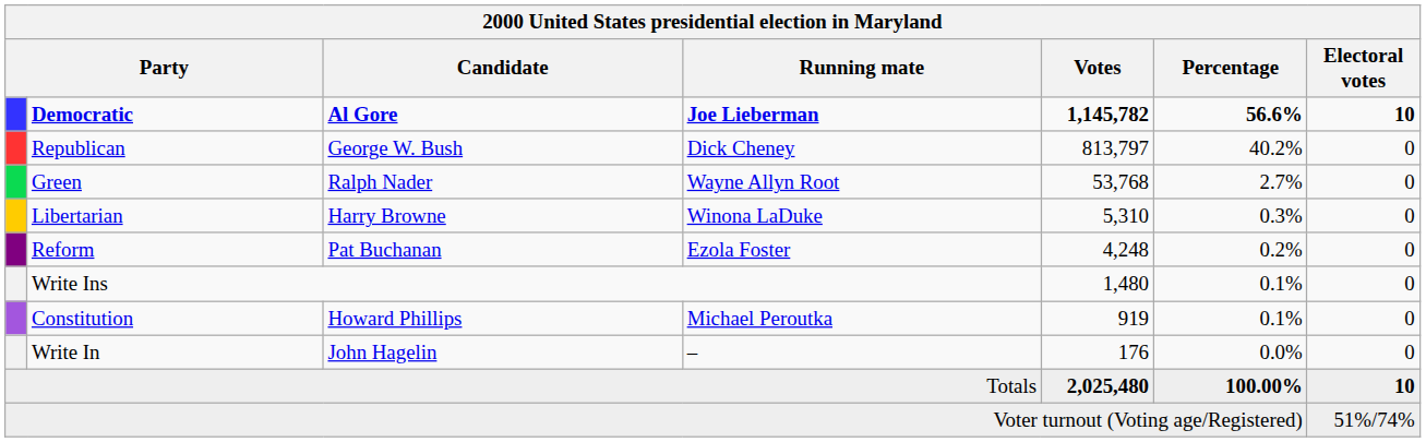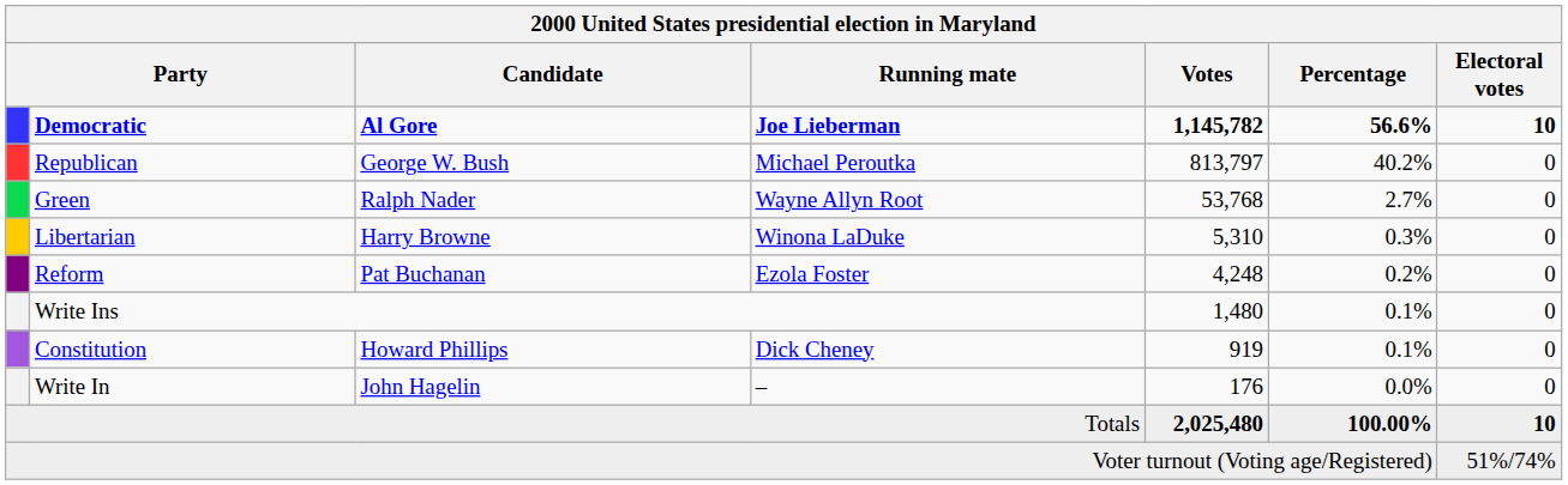 <table class="wikitable" style="font-size: 95%;">
 <tr>
 <th colspan="7">2000 United States presidential election in Maryland</th>
 </tr>
 <tr>
 <th colspan="2" style="width: 15em">Party</th>
 <th style="width: 17em">Candidate</th>
 <th style="width: 17em">Running mate</th>
 <th style="width: 5em">Votes</th>
 <th style="width: 7em">Percentage</th>
 <th style="width: 5em">Electoral votes</th>
 </tr>
 <tr>
 <th style="background:#33f; width:3px;"></th>
 <td style="width: 130px"><strong><a href='#'>Democratic</a></strong></td>
 <td><strong><a href='#'>Al Gore</a></strong></td>
 <td><strong><a href='#'>Joe Lieberman</a></strong></td>
 <td style="text-align:right;"><strong>1,145,782</strong></td>
 <td style="text-align:right;"><strong>56.6%</strong></td>
 <td style="text-align:right;"><strong>10</strong></td>
 </tr>
 <tr>
 <th style="background:#f33; width:3px;"></th>
 <td style="width: 130px"><a href='#'>Republican</a></td>
 <td><a href='#'>George W. Bush</a></td>
-<td><a href='#'>Dick Cheney</a></td>
+<td><a href='#'>Michael Peroutka</a></td>
 <td style="text-align:right;">813,797</td>
 <td style="text-align:right;">40.2%</td>
 <td style="text-align:right;">0</td>
 </tr>
 <tr>
 <th style="background:#0bda51; width:3px;"></th>
 <td style="width: 130px"><a href='#'>Green</a></td>
 <td><a href='#'>Ralph Nader</a></td>
 <td><a href='#'>Wayne Allyn Root</a></td>
 <td style="text-align:right;">53,768</td>
 <td style="text-align:right;">2.7%</td>
 <td style="text-align:right;">0</td>
 </tr>
 <tr>
 <th style="background:#fc0; width:3px;"></th>
 <td style="width: 130px"><a href='#'>Libertarian</a></td>
 <td><a href='#'>Harry Browne</a></td>
 <td><a href='#'>Winona LaDuke</a></td>
 <td style="text-align:right;">5,310</td>
 <td style="text-align:right;">0.3%</td>
 <td style="text-align:right;">0</td>
 </tr>
 <tr>
 <th style="background:purple; width:3px;"></th>
 <td style="width: 130px"><a href='#'>Reform</a></td>
 <td><a href='#'>Pat Buchanan</a></td>
 <td><a href='#'>Ezola Foster</a></td>
 <td style="text-align:right;">4,248</td>
 <td style="text-align:right;">0.2%</td>
 <td style="text-align:right;">0</td>
 </tr>
 <tr>
 <th style="background:#DDDDD; width:3px;"></th>
 <td colspan="3">Write Ins</td>
 <td style="text-align:right;">1,480</td>
 <td style="text-align:right;">0.1%</td>
 <td style="text-align:right;">0</td>
 </tr>
 <tr>
 <th style="background:#a356de; width:3px;"></th>
 <td style="width: 130px"><a href='#'>Constitution</a></td>
 <td><a href='#'>Howard Phillips</a></td>
-<td><a href='#'>Michael Peroutka</a></td>
+<td><a href='#'>Dick Cheney</a></td>
 <td style="text-align:right;">919</td>
 <td style="text-align:right;">0.1%</td>
 <td style="text-align:right;">0</td>
 </tr>
 <tr>
 <th style="background:#DDDDD; width:3px;"></th>
 <td style="width: 130px">Write In</td>
 <td><a href='#'>John Hagelin</a></td>
 <td>–</td>
 <td style="text-align:right;">176</td>
 <td style="text-align:right;">0.0%</td>
 <td style="text-align:right;">0</td>
 </tr>
 <tr style="background:#eee; text-align:right;">
 <td colspan="4">Totals</td>
 <td><strong>2,025,480</strong></td>
 <td><strong>100.00%</strong></td>
 <td><strong>10</strong></td>
 </tr>
 <tr style="background:#eee; text-align:right;">
 <td colspan="6">Voter turnout (Voting age/Registered)</td>
 <td>51%/74%</td>
 </tr>
 </table>
